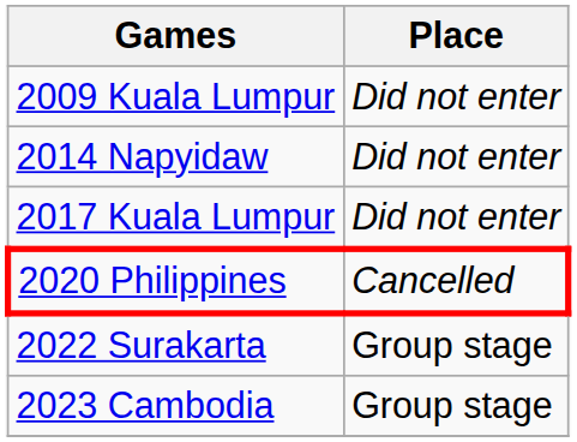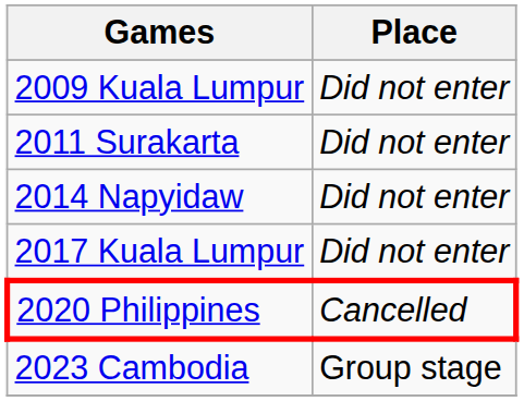 <table class="wikitable sortable" style="font-size:110%">
 <tr>
 <th>Games</th>
 <th>Place</th>
 </tr>
 <tr>
 <td> <a href='#'>2009 Kuala Lumpur</a></td>
+<td><em>Did not enter</em></td>
+</tr>
+<tr>
+<td> <a href='#'>2011 Surakarta</a></td>
 <td><em>Did not enter</em></td>
 </tr>
 <tr>
 <td> <a href='#'>2014 Napyidaw</a></td>
 <td><em>Did not enter</em></td>
 </tr>
 <tr>
 <td> <a href='#'>2017 Kuala Lumpur</a></td>
 <td><em>Did not enter</em></td>
 </tr>
 <tr style="border: 3px solid red">
 <td> <a href='#'>2020 Philippines</a></td>
 <td><em>Cancelled</em></td>
 </tr>
 <tr>
-<td> <a href='#'>2022 Surakarta</a></td>
-<td>Group stage</td>
-</tr>
-<tr>
 <td> <a href='#'>2023 Cambodia</a></td>
 <td>Group stage</td>
 </tr>
 <tr>
 </tr>
 </table>
